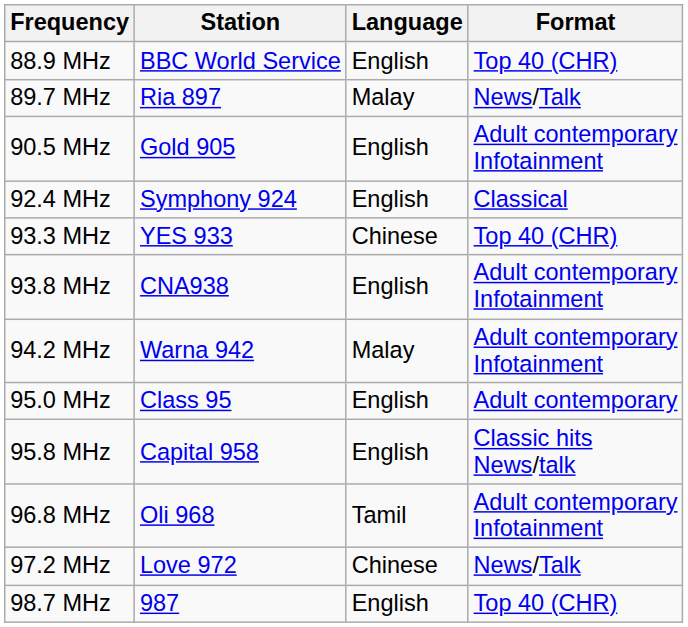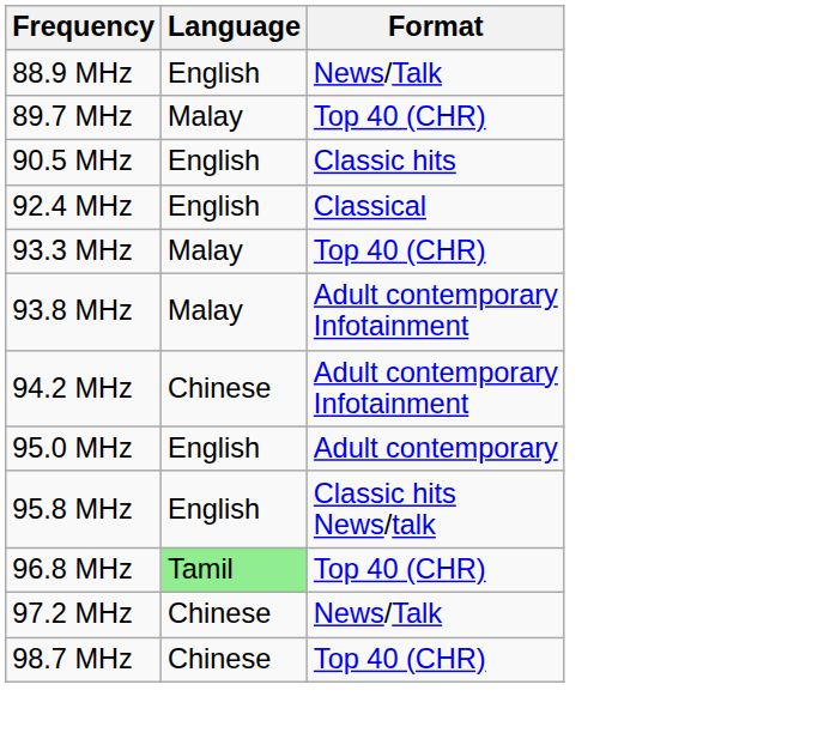 <table class="wikitable sortable mw-collapsible">
 <tr>
 <th>Frequency</th>
-<th>Station</th>
 <th>Language</th>
 <th>Format</th>
 </tr>
 <tr>
 <td>88.9 MHz</td>
-<td><a href='#'>BBC World Service</a></td>
 <td>English</td>
+<td><a href='#'>News</a>/<a href='#'>Talk</a></td>
+</tr>
+<tr>
+<td>89.7 MHz</td>
+<td>Malay</td>
 <td><a href='#'>Top 40 (CHR)</a></td>
 </tr>
 <tr>
-<td>89.7 MHz</td>
-<td><a href='#'>Ria 897</a></td>
-<td>Malay</td>
-<td><a href='#'>News</a>/<a href='#'>Talk</a></td>
-</tr>
-<tr>
 <td>90.5 MHz</td>
-<td><a href='#'>Gold 905</a></td>
 <td>English</td>
-<td><a href='#'>Adult contemporary</a> <br> <a href='#'>Infotainment</a></td>
+<td><a href='#'>Classic hits</a></td>
 </tr>
 <tr>
 <td>92.4 MHz</td>
-<td><a href='#'>Symphony 924</a></td>
 <td>English</td>
 <td><a href='#'>Classical</a></td>
 </tr>
 <tr>
 <td>93.3 MHz</td>
-<td><a href='#'>YES 933</a></td>
-<td>Chinese</td>
+<td>Malay</td>
 <td><a href='#'>Top 40 (CHR)</a></td>
 </tr>
 <tr>
 <td>93.8 MHz</td>
-<td><a href='#'>CNA938</a></td>
-<td>English</td>
+<td>Malay</td>
 <td><a href='#'>Adult contemporary</a> <br> <a href='#'>Infotainment</a></td>
 </tr>
 <tr>
 <td>94.2 MHz</td>
-<td><a href='#'>Warna 942</a></td>
-<td>Malay</td>
+<td>Chinese</td>
 <td><a href='#'>Adult contemporary</a> <br> <a href='#'>Infotainment</a></td>
 </tr>
 <tr>
 <td>95.0 MHz</td>
-<td><a href='#'>Class 95</a></td>
 <td>English</td>
 <td><a href='#'>Adult contemporary</a></td>
 </tr>
 <tr>
 <td>95.8 MHz</td>
-<td><a href='#'>Capital 958</a></td>
 <td>English</td>
 <td><a href='#'>Classic hits</a> <br> <a href='#'>News</a>/<a href='#'>talk</a></td>
 </tr>
 <tr>
 <td>96.8 MHz</td>
-<td><a href='#'>Oli 968</a></td>
-<td>Tamil</td>
-<td><a href='#'>Adult contemporary</a> <br> <a href='#'>Infotainment</a></td>
+<td style="background: lightgreen;">Tamil</td>
+<td><a href='#'>Top 40 (CHR)</a></td>
 </tr>
 <tr>
 <td>97.2 MHz</td>
-<td><a href='#'>Love 972</a></td>
 <td>Chinese</td>
 <td><a href='#'>News</a>/<a href='#'>Talk</a></td>
 </tr>
 <tr>
 <td>98.7 MHz</td>
-<td><a href='#'>987</a></td>
-<td>English</td>
+<td>Chinese</td>
 <td><a href='#'>Top 40 (CHR)</a></td>
 </tr>
 </table>
